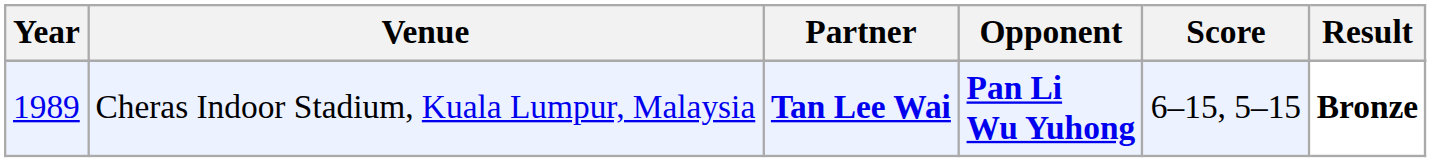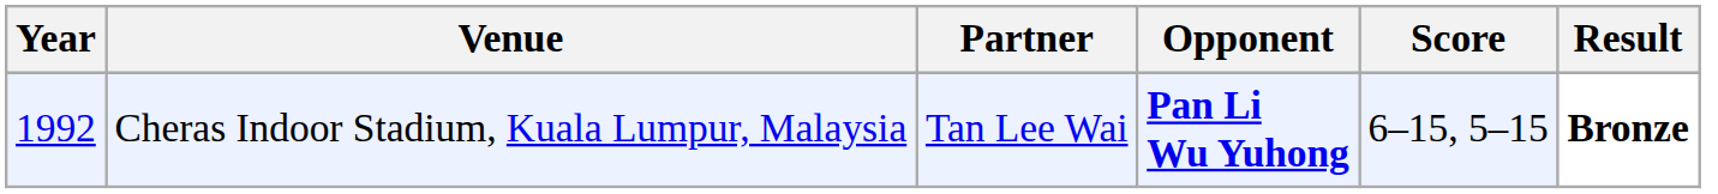 <table class="sortable wikitable" style="font-size: 90%;">
 <tr>
 <th>Year</th>
 <th>Venue</th>
 <th>Partner</th>
 <th>Opponent</th>
 <th>Score</th>
 <th>Result</th>
 </tr>
 <tr>
 </tr>
 <tr style="background:#ECF2FF">
-<td align="center"><a href='#'>1989</a></td>
+<td align="center"><a href='#'>1992</a></td>
 <td align="left">Cheras Indoor Stadium, <a href='#'>Kuala Lumpur, Malaysia</a></td>
-<td align="left"><strong> <a href='#'>Tan Lee Wai</a></strong></td>
+<td align="left"> <a href='#'>Tan Lee Wai</a></td>
 <td align="left"><strong> <a href='#'>Pan Li</a> <br>  <a href='#'>Wu Yuhong</a></strong></td>
 <td align="left">6–15, 5–15</td>
 <td style="text-align:left; background:white"> <strong>Bronze</strong></td>
 </tr>
 </table>
